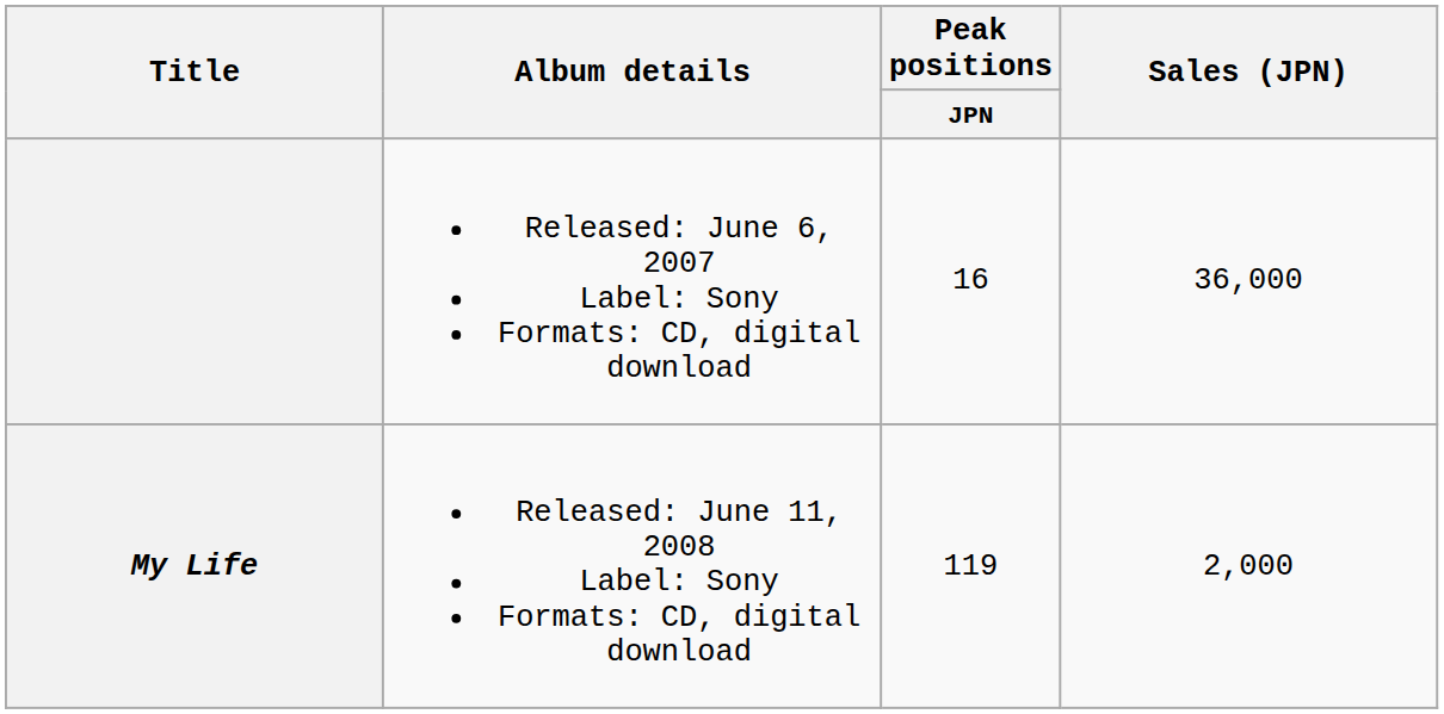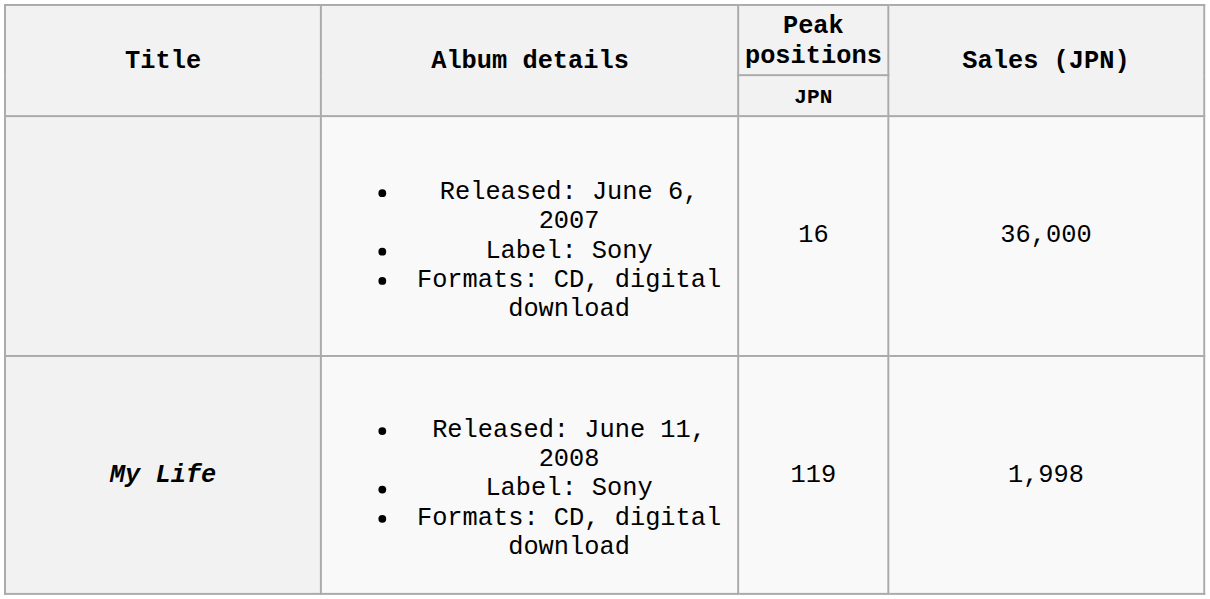 <table class="wikitable plainrowheaders" style="text-align:center;">
 <tr>
 <th style="width:12em;" rowspan="2">Title</th>
 <th style="width:16em;" rowspan="2">Album details</th>
 <th colspan="1">Peak positions</th>
 <th style="width:12em;" rowspan="2">Sales (JPN)</th>
 </tr>
 <tr>
 <th style="width:2.5em;"><small>JPN</small><br></th>
 </tr>
 <tr>
 <th scope="row"></th>
 <td><br><ul><li>Released: June 6, 2007 </li><li>Label: Sony</li><li>Formats: CD, digital download</li></ul></td>
 <td>16</td>
 <td>36,000</td>
 </tr>
 <tr>
 <th scope="row"><em>My Life</em></th>
 <td><br><ul><li>Released: June 11, 2008 </li><li>Label: Sony</li><li>Formats: CD, digital download</li></ul></td>
 <td>119</td>
-<td>2,000</td>
+<td>1,998</td>
 </tr>
 </table>
